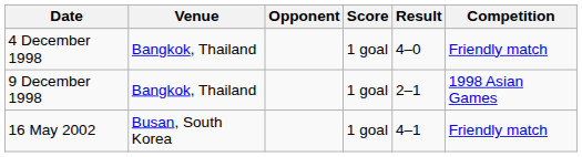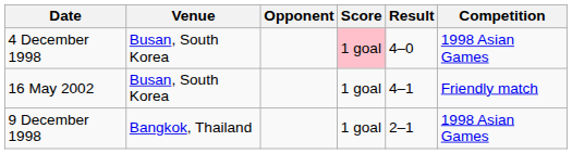 <table class="wikitable">
 <tr>
 <th>Date</th>
 <th>Venue</th>
 <th>Opponent</th>
 <th>Score</th>
 <th>Result</th>
 <th>Competition</th>
 </tr>
 <tr>
 <td>4 December 1998</td>
-<td><a href='#'>Bangkok</a>, Thailand</td>
+<td><a href='#'>Busan</a>, South Korea</td>
+<td></td>
+<td style="background: pink;">1 goal</td>
+<td>4–0</td>
+<td><a href='#'>1998 Asian Games</a></td>
+</tr>
+<tr>
+<td>16 May 2002</td>
+<td><a href='#'>Busan</a>, South Korea</td>
 <td></td>
 <td>1 goal</td>
-<td>4–0</td>
+<td>4–1</td>
 <td><a href='#'>Friendly match</a></td>
 </tr>
 <tr>
 <td>9 December 1998</td>
 <td><a href='#'>Bangkok</a>, Thailand</td>
 <td></td>
 <td>1 goal</td>
 <td>2–1</td>
 <td><a href='#'>1998 Asian Games</a></td>
 </tr>
-<tr>
-<td>16 May 2002</td>
-<td><a href='#'>Busan</a>, South Korea</td>
-<td></td>
-<td>1 goal</td>
-<td>4–1</td>
-<td><a href='#'>Friendly match</a></td>
-</tr>
 </table>
